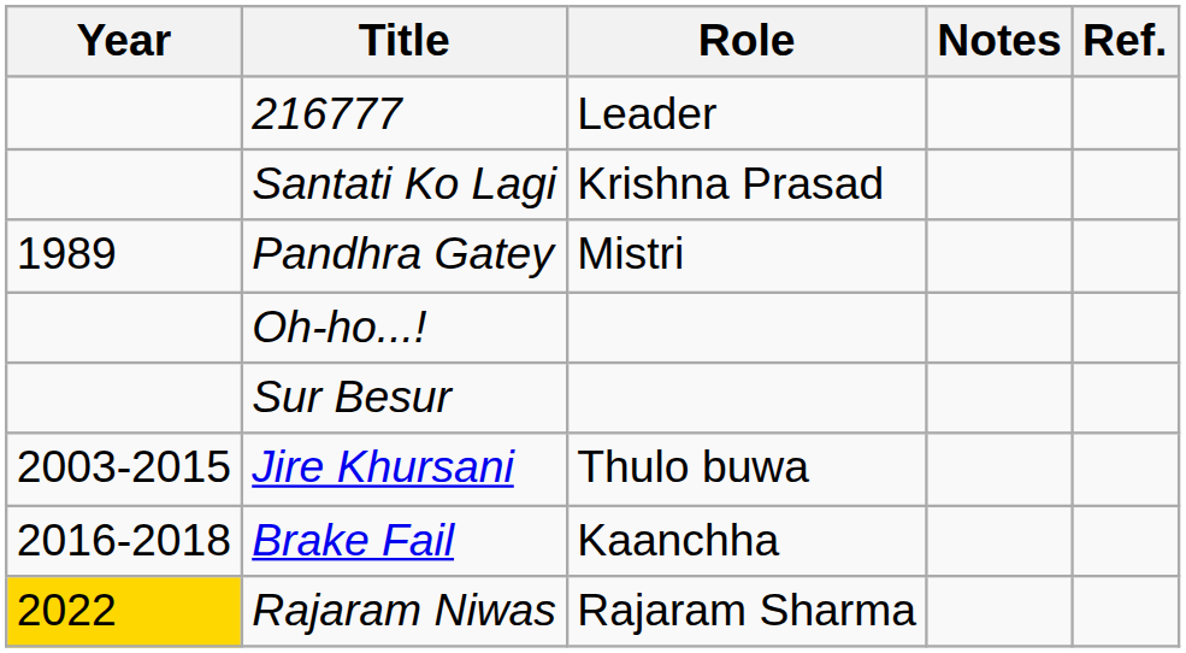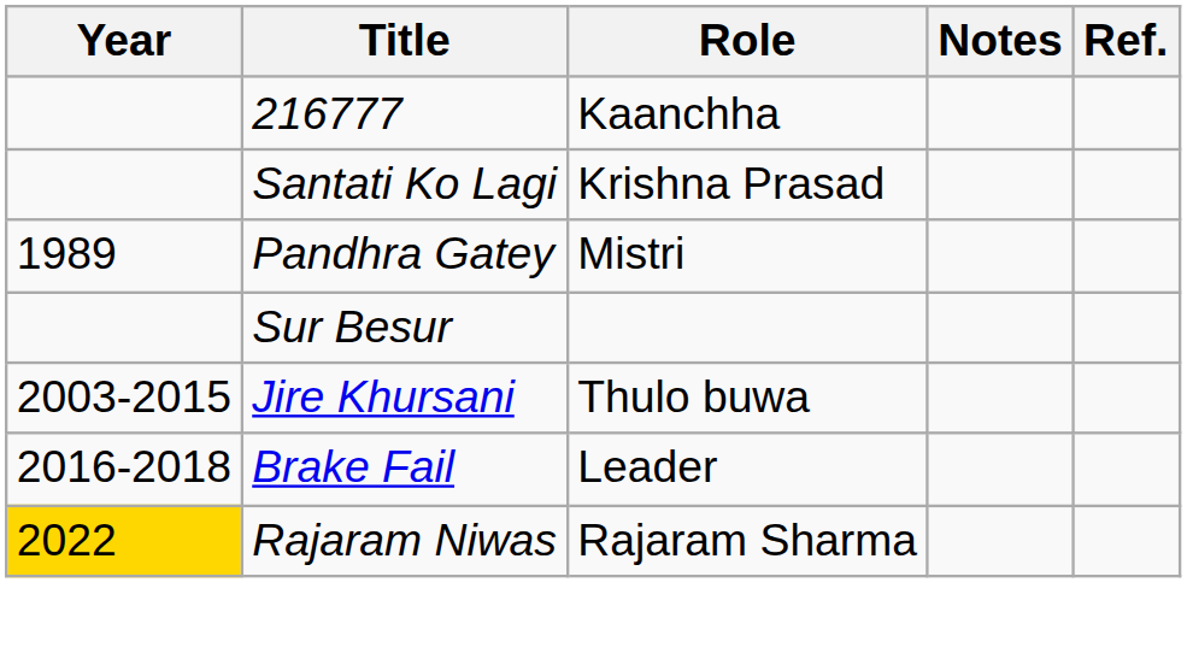 <table class="wikitable sortable">
 <tr>
 <th>Year</th>
 <th>Title</th>
 <th>Role</th>
 <th>Notes</th>
 <th>Ref.</th>
 </tr>
 <tr>
 <td></td>
 <td><em>216777</em></td>
-<td>Leader</td>
+<td>Kaanchha</td>
 <td></td>
 <td></td>
 </tr>
 <tr>
 <td></td>
 <td><em>Santati Ko Lagi</em></td>
 <td>Krishna Prasad</td>
 <td></td>
 <td></td>
 </tr>
 <tr>
 <td>1989</td>
 <td><em>Pandhra Gatey</em></td>
 <td>Mistri</td>
-<td></td>
-<td></td>
-</tr>
-<tr>
-<td></td>
-<td><em>Oh-ho...!</em></td>
-<td></td>
 <td></td>
 <td></td>
 </tr>
 <tr>
 <td></td>
 <td><em>Sur Besur</em></td>
 <td></td>
 <td></td>
 <td></td>
 </tr>
 <tr>
 <td>2003-2015</td>
 <td><em><a href='#'>Jire Khursani</a></em></td>
 <td>Thulo buwa</td>
 <td></td>
 <td></td>
 </tr>
 <tr>
 <td>2016-2018</td>
 <td><em><a href='#'>Brake Fail</a></em></td>
-<td>Kaanchha</td>
+<td>Leader</td>
 <td></td>
 <td></td>
 </tr>
 <tr>
 <td style="background: gold;">2022</td>
 <td><em>Rajaram Niwas</em></td>
 <td>Rajaram Sharma</td>
 <td></td>
 <td></td>
 </tr>
 </table>
